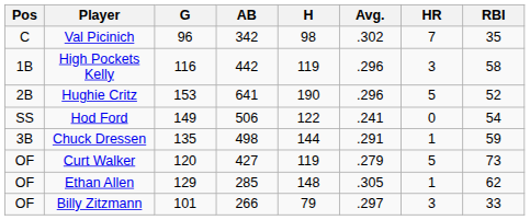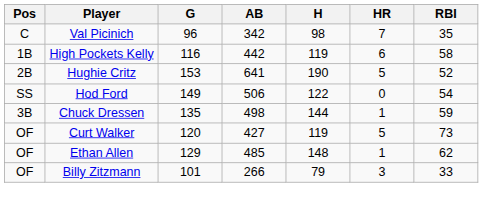 <table class="wikitable sortable">
 <tr>
 <th bgcolor="#DDDDFF" width="5%">Pos</th>
 <th bgcolor="#DDDDFF" width="16%">Player</th>
 <th bgcolor="#DDDDFF" width="9%">G</th>
 <th bgcolor="#DDDDFF" width="9%">AB</th>
 <th bgcolor="#DDDDFF" width="9%">H</th>
-<th bgcolor="#DDDDFF" width="9%">Avg.</th>
 <th bgcolor="#DDDDFF" width="9%">HR</th>
 <th bgcolor="#DDDDFF" width="9%">RBI</th>
 </tr>
 <tr align="center">
 <td>C</td>
 <td><a href='#'>Val Picinich</a></td>
 <td>96</td>
 <td>342</td>
 <td>98</td>
-<td>.302</td>
 <td>7</td>
 <td>35</td>
 </tr>
 <tr align=center>
 <td>1B</td>
 <td><a href='#'>High Pockets Kelly</a></td>
 <td>116</td>
 <td>442</td>
 <td>119</td>
-<td>.296</td>
-<td>3</td>
+<td>6</td>
 <td>58</td>
 </tr>
 <tr align=center>
 <td>2B</td>
 <td><a href='#'>Hughie Critz</a></td>
 <td>153</td>
 <td>641</td>
 <td>190</td>
-<td>.296</td>
 <td>5</td>
 <td>52</td>
 </tr>
 <tr align=center>
 <td>SS</td>
 <td><a href='#'>Hod Ford</a></td>
 <td>149</td>
 <td>506</td>
 <td>122</td>
-<td>.241</td>
 <td>0</td>
 <td>54</td>
 </tr>
 <tr align=center>
 <td>3B</td>
 <td><a href='#'>Chuck Dressen</a></td>
 <td>135</td>
 <td>498</td>
 <td>144</td>
-<td>.291</td>
 <td>1</td>
 <td>59</td>
 </tr>
 <tr align=center>
 <td>OF</td>
 <td><a href='#'>Curt Walker</a></td>
 <td>120</td>
 <td>427</td>
 <td>119</td>
-<td>.279</td>
 <td>5</td>
 <td>73</td>
 </tr>
 <tr align=center>
 <td>OF</td>
 <td><a href='#'>Ethan Allen</a></td>
 <td>129</td>
-<td>285</td>
+<td>485</td>
 <td>148</td>
-<td>.305</td>
 <td>1</td>
 <td>62</td>
 </tr>
 <tr align=center>
 <td>OF</td>
 <td><a href='#'>Billy Zitzmann</a></td>
 <td>101</td>
 <td>266</td>
 <td>79</td>
-<td>.297</td>
 <td>3</td>
 <td>33</td>
 </tr>
 </table>
